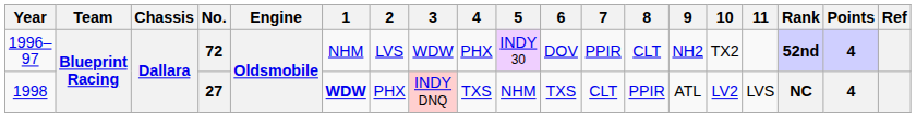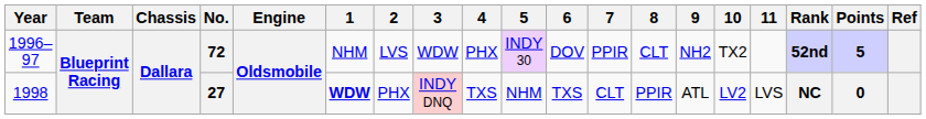 <table class="wikitable" style="text-align:center; font-size:90%">
 <tr>
 <th>Year</th>
 <th>Team</th>
 <th>Chassis</th>
 <th>No.</th>
 <th>Engine</th>
 <th>1</th>
 <th>2</th>
 <th>3</th>
 <th>4</th>
 <th>5</th>
 <th>6</th>
 <th>7</th>
 <th>8</th>
 <th>9</th>
 <th>10</th>
 <th>11</th>
 <th>Rank</th>
 <th>Points</th>
 <th>Ref</th>
 </tr>
 <tr>
 <td><a href='#'>1996–97</a></td>
 <th rowspan=2><a href='#'>Blueprint Racing</a></th>
 <th rowspan=2><a href='#'>Dallara</a></th>
 <th>72</th>
 <th rowspan=2><a href='#'>Oldsmobile</a></th>
 <td><a href='#'>NHM</a></td>
 <td><a href='#'>LVS</a></td>
 <td><a href='#'>WDW</a></td>
 <td><a href='#'>PHX</a></td>
 <td style="background:#EFCFFF;"><a href='#'>INDY</a><br><small>30</small></td>
 <td><a href='#'>DOV</a></td>
 <td><a href='#'>PPIR</a></td>
 <td><a href='#'>CLT</a></td>
 <td><a href='#'>NH2</a></td>
 <td>TX2</td>
 <td></td>
 <td style="background:#CFCFFF;"><strong>52nd</strong></td>
-<td style="background:#CFCFFF;"><strong>4</strong></td>
+<td style="background:#CFCFFF;"><strong>5</strong></td>
 <th></th>
 </tr>
 <tr>
 <td><a href='#'>1998</a></td>
 <th>27</th>
 <td><strong><a href='#'>WDW</a></strong></td>
 <td><a href='#'>PHX</a></td>
 <td style="background:#FFCFCF;"><a href='#'>INDY</a><br><small>DNQ</small></td>
 <td><a href='#'>TXS</a></td>
 <td><a href='#'>NHM</a></td>
 <td><a href='#'>TXS</a></td>
 <td><a href='#'>CLT</a></td>
 <td><a href='#'>PPIR</a></td>
 <td>ATL</td>
 <td><a href='#'>LV2</a></td>
 <td>LVS</td>
 <th>NC</th>
-<th>4</th>
+<th>0</th>
 <th></th>
 </tr>
 </table>
